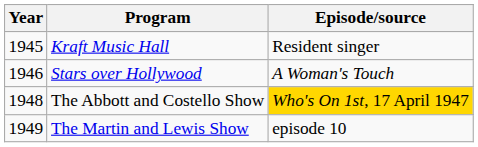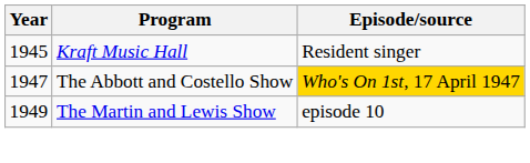 <table class="wikitable">
 <tr>
 <th>Year</th>
 <th>Program</th>
 <th>Episode/source</th>
 </tr>
 <tr>
 <td>1945</td>
 <td><em><a href='#'>Kraft Music Hall</a></em></td>
 <td>Resident singer</td>
 </tr>
 <tr>
-<td>1946</td>
-<td><em><a href='#'>Stars over Hollywood</a></em></td>
-<td><em>A Woman's Touch</em></td>
-</tr>
-<tr>
-<td>1948</td>
+<td>1947</td>
 <td>The Abbott and Costello Show</td>
 <td style="background: gold;"><em>Who's On 1st</em>, 17 April 1947</td>
 </tr>
 <tr>
 <td>1949</td>
 <td><a href='#'>The Martin and Lewis Show</a></td>
 <td>episode 10</td>
 </tr>
 </table>
